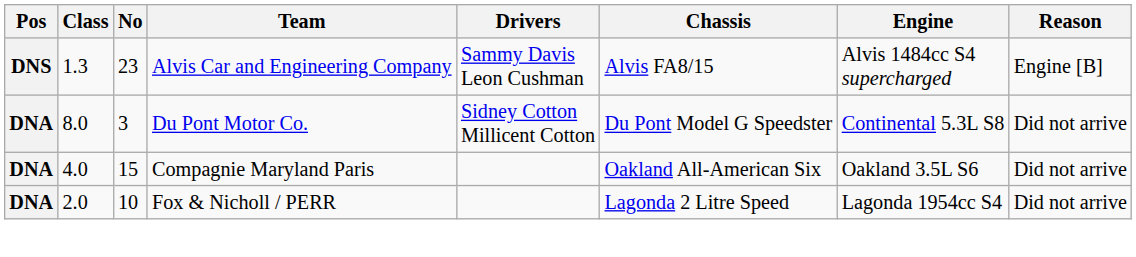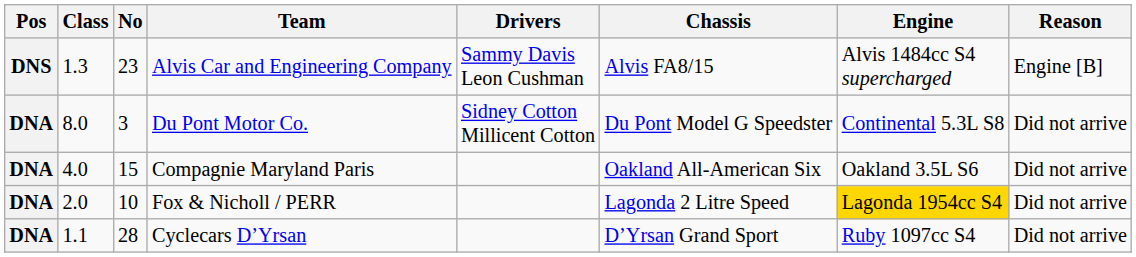 <table class="wikitable" style="font-size: 95%;">
 <tr>
 <th>Pos</th>
 <th>Class</th>
 <th>No</th>
 <th>Team</th>
 <th>Drivers</th>
 <th>Chassis</th>
 <th>Engine</th>
 <th>Reason</th>
 </tr>
 <tr>
 <th>DNS</th>
 <td>1.3</td>
 <td>23</td>
 <td> <a href='#'>Alvis Car and Engineering Company</a></td>
 <td> <a href='#'>Sammy Davis</a><br> Leon Cushman</td>
 <td><a href='#'>Alvis</a> FA8/15</td>
 <td>Alvis 1484cc S4<br><em>supercharged</em></td>
 <td>Engine [B]</td>
 </tr>
 <tr>
 <th>DNA</th>
 <td>8.0</td>
 <td>3</td>
 <td> <a href='#'>Du Pont Motor Co.</a></td>
 <td> <a href='#'>Sidney Cotton</a><br> Millicent Cotton</td>
 <td><a href='#'>Du Pont</a> Model G Speedster</td>
 <td><a href='#'>Continental</a> 5.3L S8</td>
 <td>Did not arrive</td>
 </tr>
 <tr>
 <th>DNA</th>
 <td>4.0</td>
 <td>15</td>
 <td> Compagnie Maryland Paris</td>
 <td></td>
 <td><a href='#'>Oakland</a> All-American Six</td>
 <td>Oakland 3.5L S6</td>
 <td>Did not arrive</td>
 </tr>
 <tr>
 <th>DNA</th>
 <td>2.0</td>
 <td>10</td>
 <td> Fox & Nicholl / PERR</td>
 <td></td>
 <td><a href='#'>Lagonda</a> 2 Litre Speed</td>
-<td>Lagonda 1954cc S4</td>
+<td style="background: gold;">Lagonda 1954cc S4</td>
+<td>Did not arrive</td>
+</tr>
+<tr>
+<th>DNA</th>
+<td>1.1</td>
+<td>28</td>
+<td> Cyclecars <a href='#'>D’Yrsan</a></td>
+<td></td>
+<td><a href='#'>D’Yrsan</a> Grand Sport</td>
+<td><a href='#'>Ruby</a> 1097cc S4</td>
 <td>Did not arrive</td>
 </tr>
 </table>
